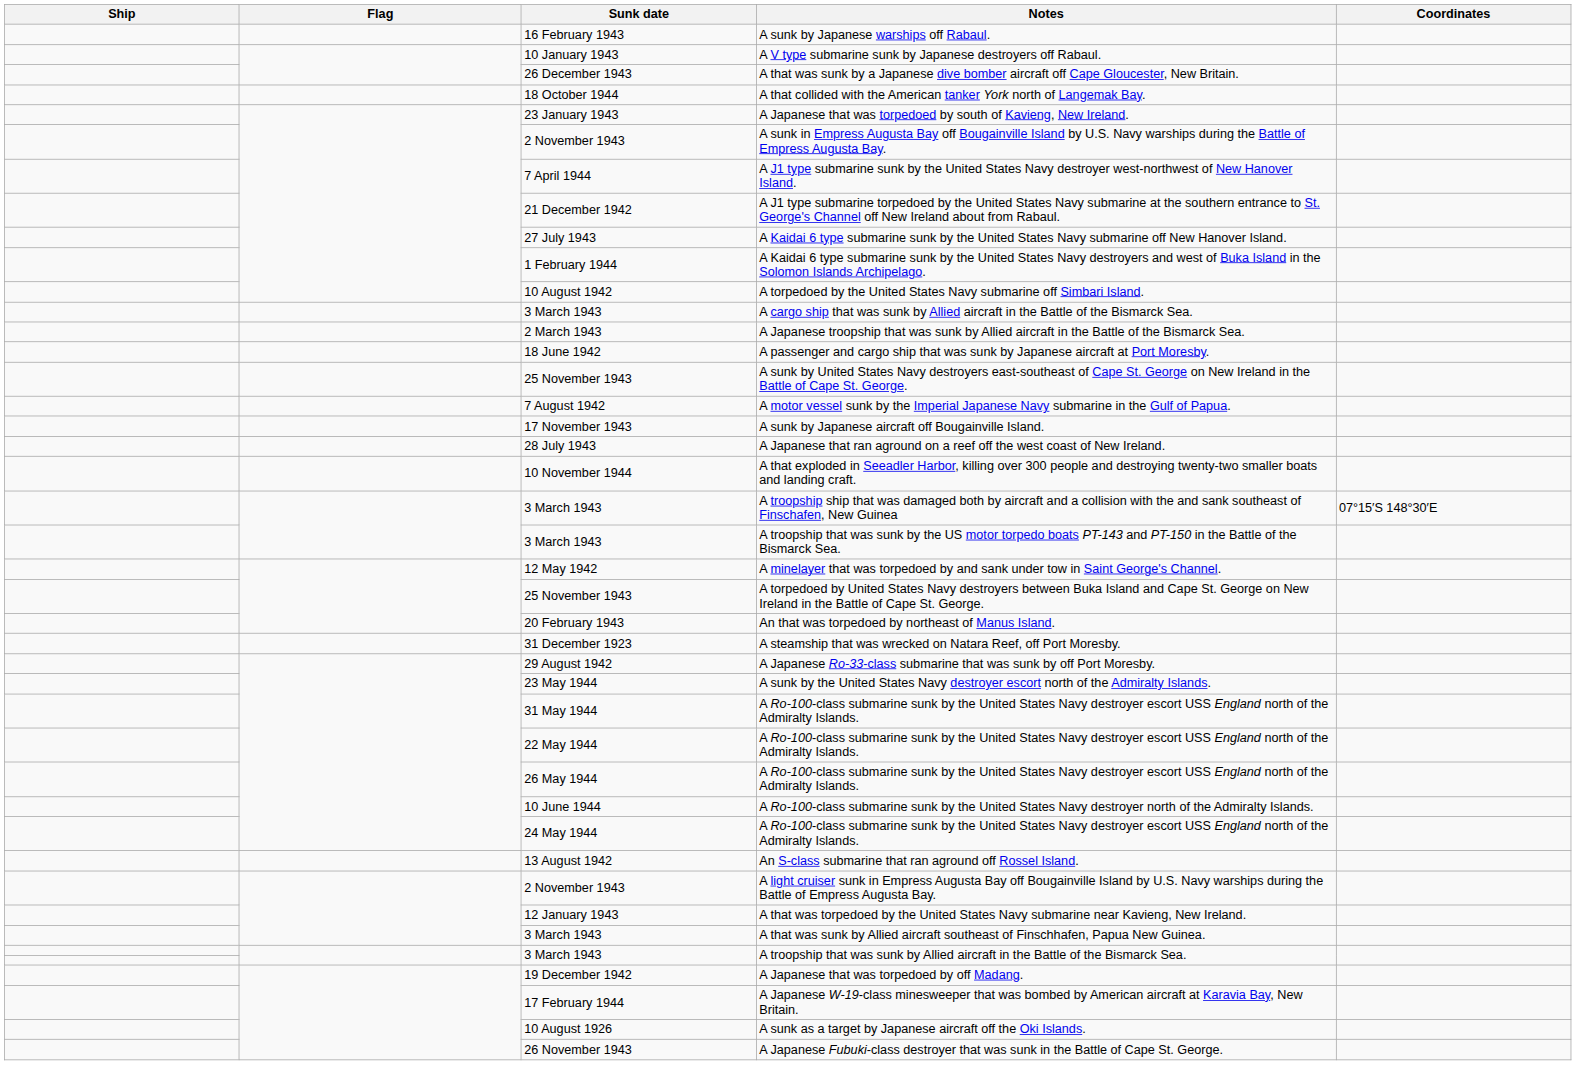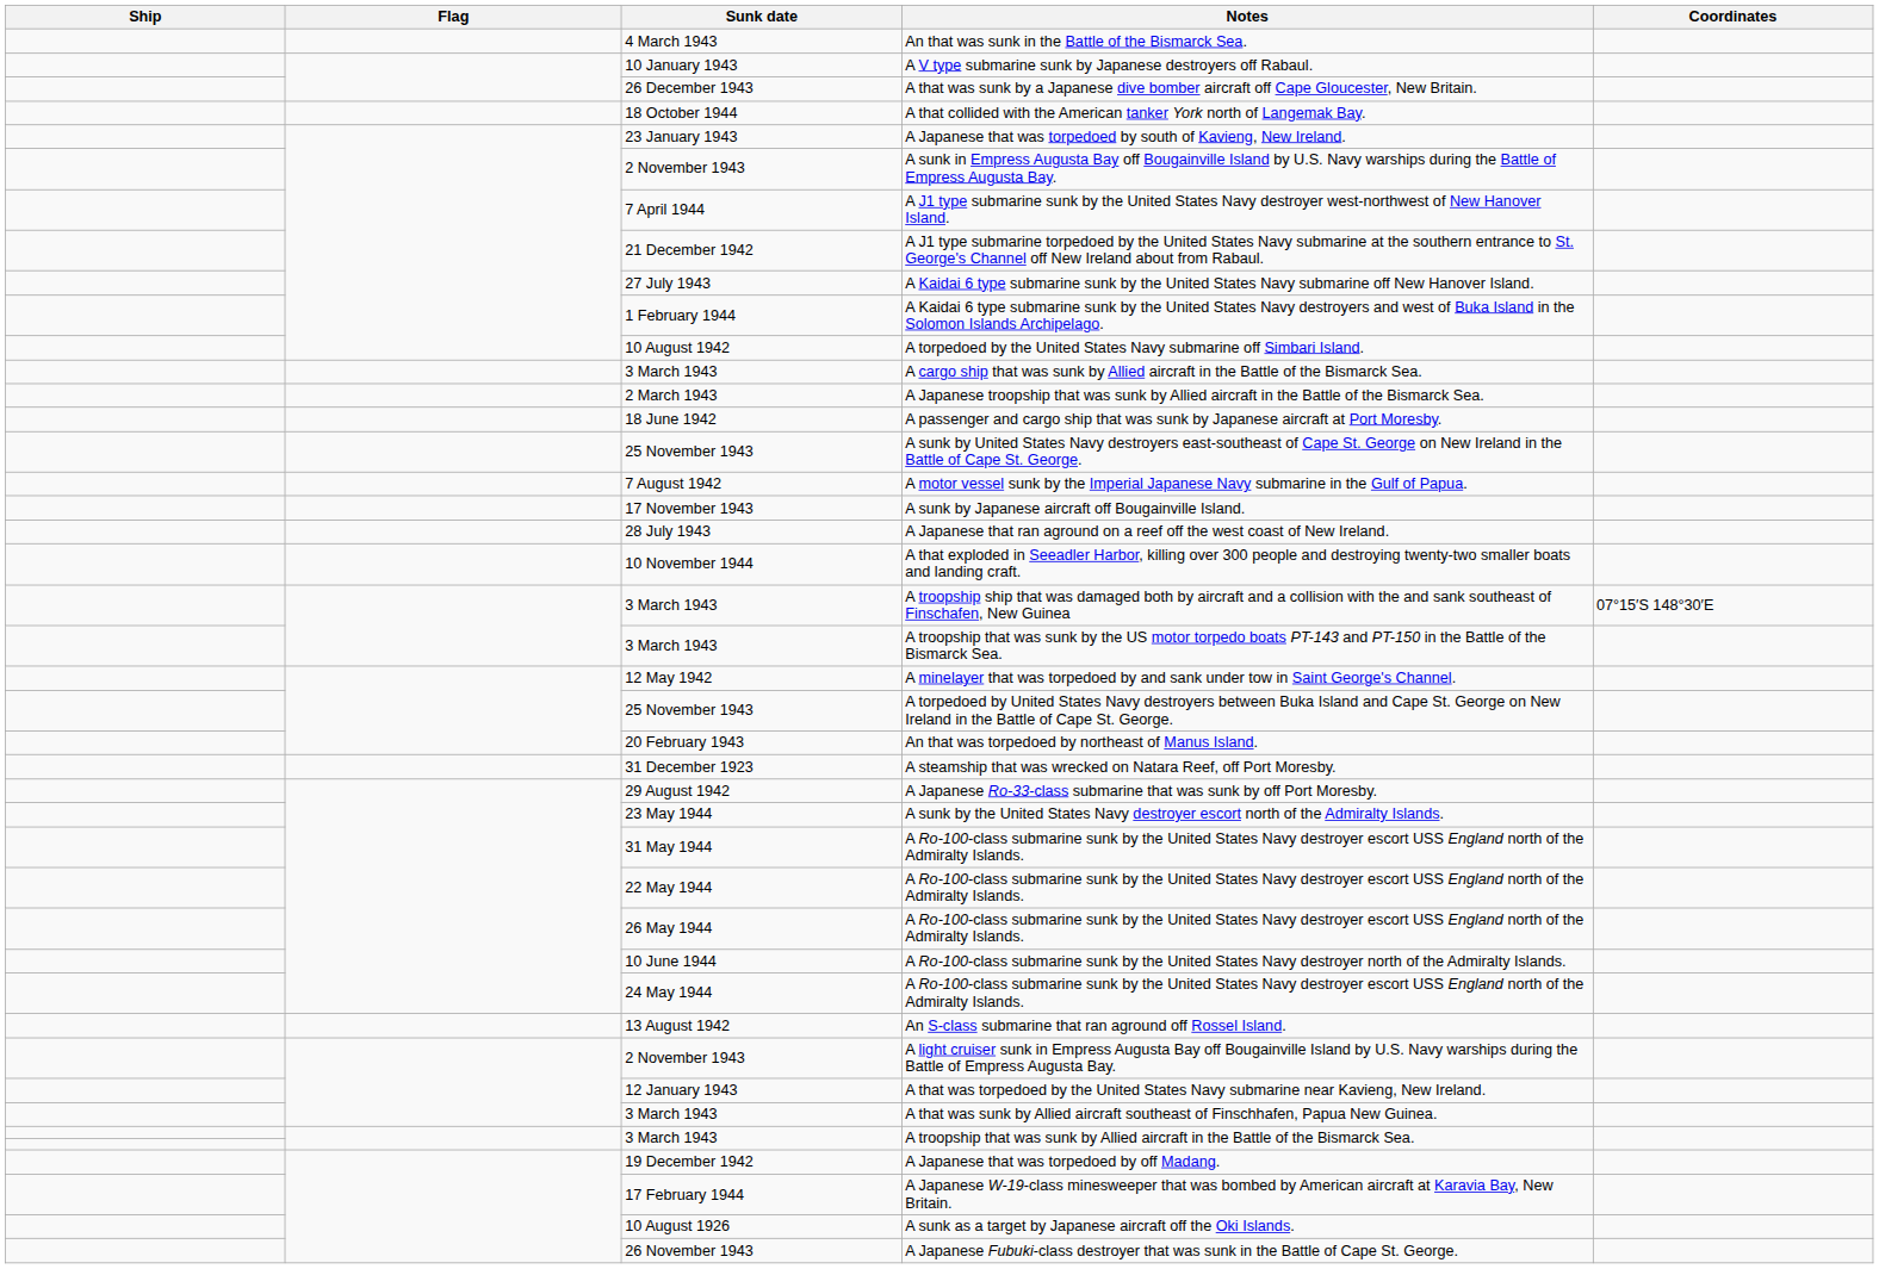 <table class="wikitable" style="width:100%" |>
 <tr>
 <th style="width:15%">Ship</th>
 <th style="width:18%">Flag</th>
 <th style="width:15%">Sunk date</th>
 <th style="width:37%">Notes</th>
 <th style="width:15%">Coordinates</th>
 </tr>
 <tr>
 <td></td>
 <td></td>
-<td>16 February 1943</td>
-<td>A  sunk by Japanese <a href='#'>warships</a> off <a href='#'>Rabaul</a>.</td>
+<td>4 March 1943</td>
+<td>An  that was sunk in the <a href='#'>Battle of the Bismarck Sea</a>.</td>
 <td></td>
 </tr>
 <tr>
 <td></td>
 <td rowspan="2"></td>
 <td>10 January 1943</td>
 <td>A <a href='#'>V type</a> submarine sunk by Japanese destroyers off Rabaul.</td>
 <td></td>
 </tr>
 <tr>
 <td></td>
 <td>26 December 1943</td>
 <td>A  that was sunk by a Japanese <a href='#'>dive bomber</a> aircraft off <a href='#'>Cape Gloucester</a>, New Britain.</td>
 <td></td>
 </tr>
 <tr>
 <td></td>
 <td></td>
 <td>18 October 1944</td>
 <td>A  that collided with the American <a href='#'>tanker</a> <em>York</em> north of <a href='#'>Langemak Bay</a>.</td>
 <td></td>
 </tr>
 <tr>
 <td></td>
 <td rowspan="7"></td>
 <td>23 January 1943</td>
 <td>A Japanese  that was <a href='#'>torpedoed</a> by  south of <a href='#'>Kavieng</a>, <a href='#'>New Ireland</a>.</td>
 <td></td>
 </tr>
 <tr>
 <td></td>
 <td>2 November 1943</td>
 <td>A  sunk in <a href='#'>Empress Augusta Bay</a> off <a href='#'>Bougainville Island</a> by U.S. Navy warships during the <a href='#'>Battle of Empress Augusta Bay</a>.</td>
 <td></td>
 </tr>
 <tr>
 <td></td>
 <td>7 April 1944</td>
 <td>A <a href='#'>J1 type</a> submarine sunk by the United States Navy destroyer   west-northwest of <a href='#'>New Hanover Island</a>.</td>
 <td></td>
 </tr>
 <tr>
 <td></td>
 <td>21 December 1942</td>
 <td>A J1 type submarine torpedoed by the United States Navy submarine  at the southern entrance to <a href='#'>St. George's Channel</a> off New Ireland about  from Rabaul.</td>
 <td></td>
 </tr>
 <tr>
 <td></td>
 <td>27 July 1943</td>
 <td>A <a href='#'>Kaidai 6 type</a> submarine sunk by the United States Navy submarine   off New Hanover Island.</td>
 <td></td>
 </tr>
 <tr>
 <td></td>
 <td>1 February 1944</td>
 <td>A Kaidai 6 type submarine sunk by the United States Navy destroyers  and   west of <a href='#'>Buka Island</a> in the <a href='#'>Solomon Islands Archipelago</a>.</td>
 <td></td>
 </tr>
 <tr>
 <td></td>
 <td>10 August 1942</td>
 <td>A  torpedoed by the United States Navy submarine  off <a href='#'>Simbari Island</a>.</td>
 <td></td>
 </tr>
 <tr>
 <td></td>
 <td></td>
 <td>3 March 1943</td>
 <td>A <a href='#'>cargo ship</a> that was sunk by <a href='#'>Allied</a> aircraft in the Battle of the Bismarck Sea.</td>
 <td></td>
 </tr>
 <tr>
 <td></td>
 <td></td>
 <td>2 March 1943</td>
 <td>A Japanese troopship that was sunk by Allied aircraft in the Battle of the Bismarck Sea.</td>
 <td></td>
 </tr>
 <tr>
 <td></td>
 <td></td>
 <td>18 June 1942</td>
 <td>A passenger and cargo ship that was sunk by Japanese aircraft at <a href='#'>Port Moresby</a>.</td>
 <td></td>
 </tr>
 <tr>
 <td></td>
 <td></td>
 <td>25 November 1943</td>
 <td>A  sunk by United States Navy destroyers  east-southeast of <a href='#'>Cape St. George</a> on New Ireland in the <a href='#'>Battle of Cape St. George</a>.</td>
 <td></td>
 </tr>
 <tr>
 <td></td>
 <td></td>
 <td>7 August 1942</td>
 <td>A <a href='#'>motor vessel</a> sunk by the <a href='#'>Imperial Japanese Navy</a> submarine  in the <a href='#'>Gulf of Papua</a>.</td>
 <td></td>
 </tr>
 <tr>
 <td></td>
 <td></td>
 <td>17 November 1943</td>
 <td>A  sunk by Japanese aircraft off Bougainville Island.</td>
 <td></td>
 </tr>
 <tr>
 <td></td>
 <td></td>
 <td>28 July 1943</td>
 <td>A Japanese  that ran aground on a reef off the west coast of New Ireland.</td>
 <td></td>
 </tr>
 <tr>
 <td></td>
 <td></td>
 <td>10 November 1944</td>
 <td>A  that exploded in <a href='#'>Seeadler Harbor</a>, killing over 300 people and destroying twenty-two smaller boats and landing craft.</td>
 <td></td>
 </tr>
 <tr>
 <td></td>
 <td rowspan="2"></td>
 <td>3 March 1943</td>
 <td>A <a href='#'>troopship</a> ship that was damaged both by aircraft and a collision with the  and sank  southeast of <a href='#'>Finschafen</a>, New Guinea</td>
 <td>07°15′S 148°30′E</td>
 </tr>
 <tr>
 <td></td>
 <td>3 March 1943</td>
 <td>A troopship that was sunk by the US <a href='#'>motor torpedo boats</a> <em>PT-143</em> and <em>PT-150</em> in the Battle of the Bismarck Sea.</td>
 <td></td>
 </tr>
 <tr>
 <td></td>
 <td rowspan="3"></td>
 <td>12 May 1942</td>
 <td>A <a href='#'>minelayer</a> that was torpedoed by  and sank under tow in <a href='#'>Saint George's Channel</a>.</td>
 <td></td>
 </tr>
 <tr>
 <td></td>
 <td>25 November 1943</td>
 <td>A  torpedoed by United States Navy destroyers between Buka Island and Cape St. George on New Ireland in the Battle of Cape St. George.</td>
 <td></td>
 </tr>
 <tr>
 <td></td>
 <td>20 February 1943</td>
 <td>An  that was torpedoed by   northeast of <a href='#'>Manus Island</a>.</td>
 <td></td>
 </tr>
 <tr>
 <td></td>
 <td></td>
 <td>31 December 1923</td>
 <td>A steamship that was wrecked on Natara Reef, off Port Moresby.</td>
 <td></td>
 </tr>
 <tr>
 <td></td>
 <td rowspan="7"></td>
 <td>29 August 1942</td>
 <td>A Japanese <a href='#'><em>Ro-33</em>-class</a> submarine that was sunk by  off Port Moresby.</td>
 <td></td>
 </tr>
 <tr>
 <td></td>
 <td>23 May 1944</td>
 <td>A  sunk by the United States Navy <a href='#'>destroyer escort</a>  north of the <a href='#'>Admiralty Islands</a>.</td>
 <td></td>
 </tr>
 <tr>
 <td></td>
 <td>31 May 1944</td>
 <td>A <em>Ro-100</em>-class submarine sunk by the United States Navy destroyer escort USS <em>England</em> north of the Admiralty Islands.</td>
 <td></td>
 </tr>
 <tr>
 <td></td>
 <td>22 May 1944</td>
 <td>A <em>Ro-100</em>-class submarine sunk by the United States Navy destroyer escort USS <em>England</em> north of the Admiralty Islands.</td>
 <td></td>
 </tr>
 <tr>
 <td></td>
 <td>26 May 1944</td>
 <td>A <em>Ro-100</em>-class submarine sunk by the United States Navy destroyer escort USS <em>England</em> north of the Admiralty Islands.</td>
 <td></td>
 </tr>
 <tr>
 <td></td>
 <td>10 June 1944</td>
 <td>A <em>Ro-100</em>-class submarine sunk by the United States Navy destroyer  north of the Admiralty Islands.</td>
 <td></td>
 </tr>
 <tr>
 <td></td>
 <td>24 May 1944</td>
 <td>A <em>Ro-100</em>-class submarine sunk by the United States Navy destroyer escort USS <em>England</em> north of the Admiralty Islands.</td>
 <td></td>
 </tr>
 <tr>
 <td></td>
 <td></td>
 <td>13 August 1942</td>
 <td>An <a href='#'>S-class</a> submarine that ran aground off <a href='#'>Rossel Island</a>.</td>
 <td></td>
 </tr>
 <tr>
 <td></td>
 <td rowspan="3"></td>
 <td>2 November 1943</td>
 <td>A  <a href='#'>light cruiser</a> sunk in Empress Augusta Bay off Bougainville Island by U.S. Navy warships during the Battle of Empress Augusta Bay.</td>
 <td></td>
 </tr>
 <tr>
 <td></td>
 <td>12 January 1943</td>
 <td>A  that was torpedoed by the United States Navy submarine  near Kavieng, New Ireland.</td>
 <td></td>
 </tr>
 <tr>
 <td></td>
 <td>3 March 1943</td>
 <td>A  that was sunk by Allied aircraft  southeast of Finschhafen, Papua New Guinea.</td>
 <td></td>
 </tr>
 <tr>
 <td></td>
 <td rowspan="2"></td>
 <td rowspan="2">3 March 1943</td>
 <td rowspan="2">A troopship that was sunk by Allied aircraft in the Battle of the Bismarck Sea.</td>
 <td rowspan="2"></td>
 </tr>
 <tr>
 <td></td>
 </tr>
 <tr>
 <td></td>
 <td rowspan="4"></td>
 <td>19 December 1942</td>
 <td>A Japanese  that was torpedoed by  off <a href='#'>Madang</a>.</td>
 <td></td>
 </tr>
 <tr>
 <td></td>
 <td>17 February 1944</td>
 <td>A Japanese <em>W-19</em>-class minesweeper that was bombed by American aircraft at <a href='#'>Karavia Bay</a>, New Britain.</td>
 <td></td>
 </tr>
 <tr>
 <td></td>
 <td>10 August 1926</td>
 <td>A  sunk as a target by Japanese aircraft off the <a href='#'>Oki Islands</a>.</td>
 <td></td>
 </tr>
 <tr>
 <td></td>
 <td>26 November 1943</td>
 <td>A Japanese <em>Fubuki</em>-class destroyer that was sunk in the Battle of Cape St. George.</td>
 <td></td>
 </tr>
 </table>
